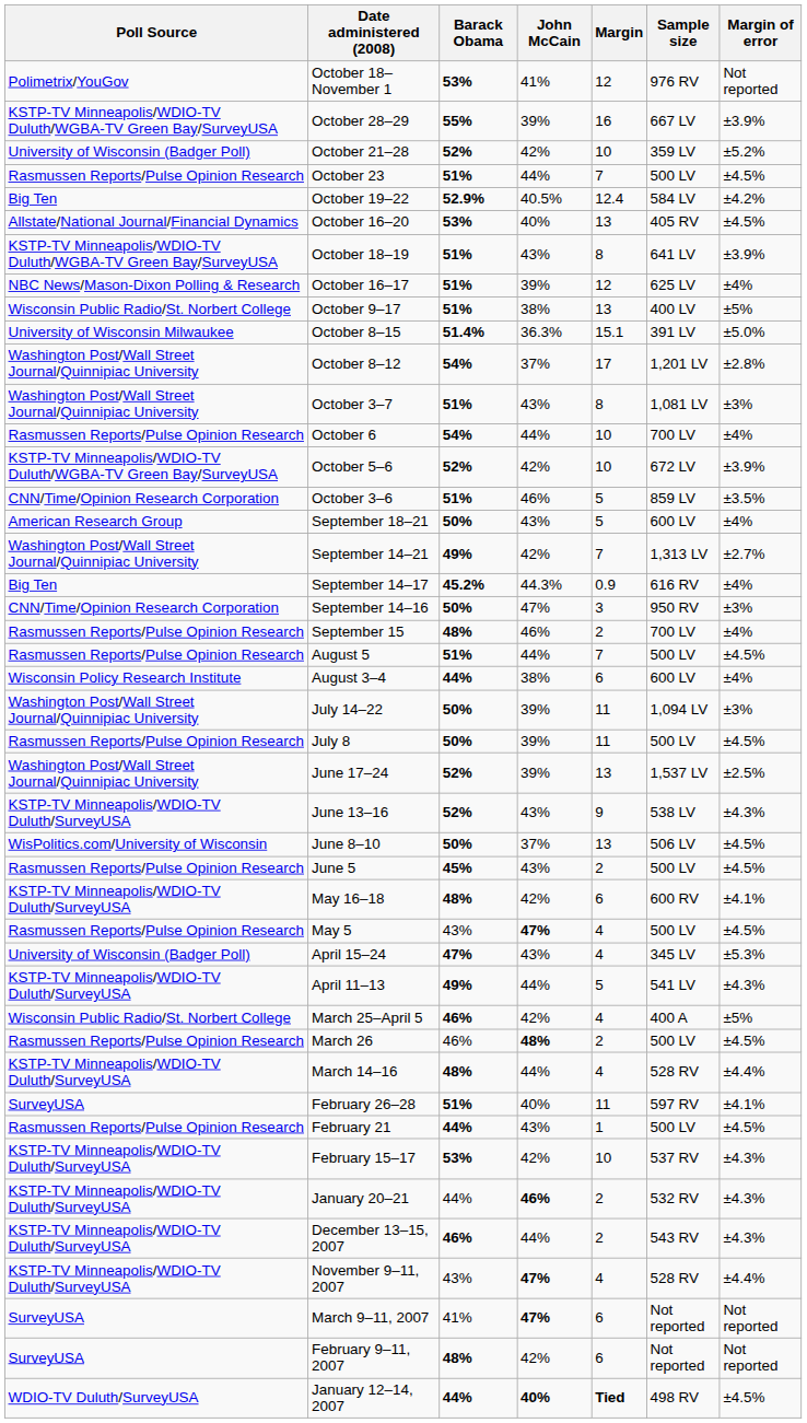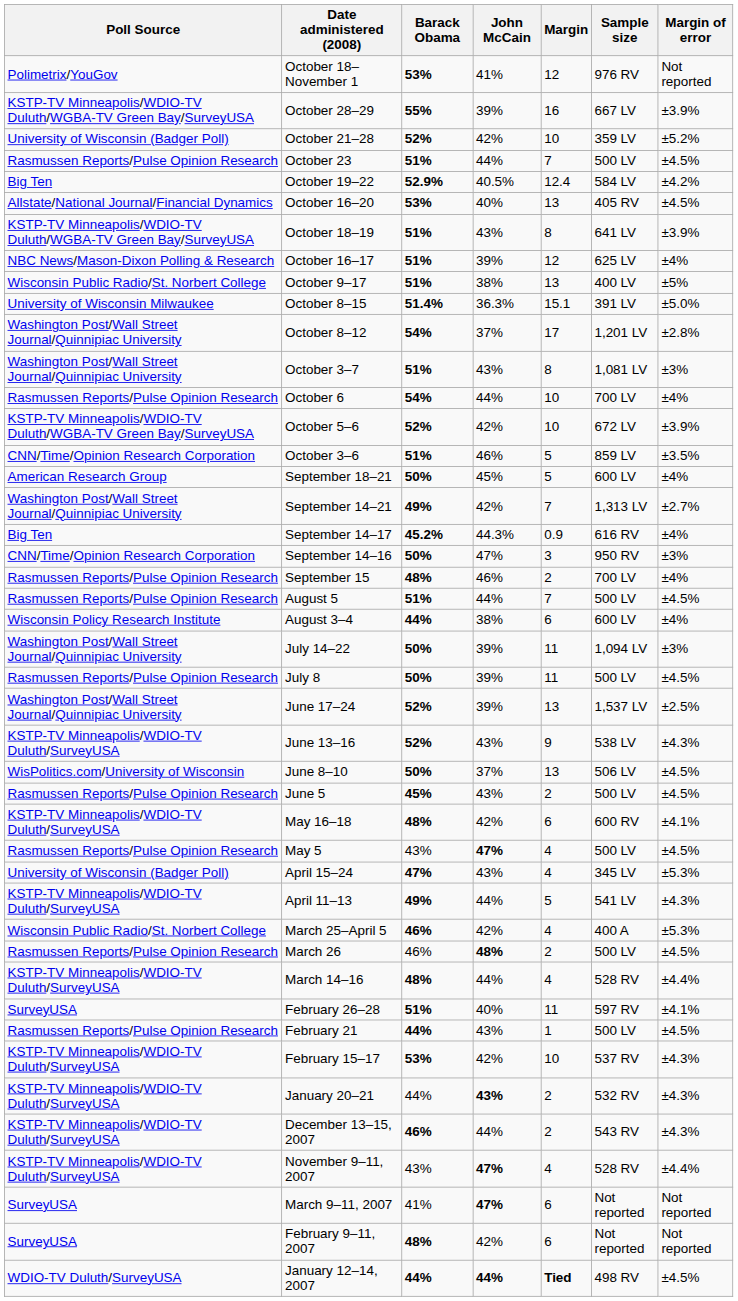 <table class="wikitable collapsible">
 <tr>
 <th>Poll Source</th>
 <th>Date administered (2008)</th>
 <th>Barack Obama</th>
 <th>John McCain</th>
 <th>Margin</th>
 <th>Sample size</th>
 <th>Margin of error</th>
 </tr>
 <tr>
 <td><a href='#'>Polimetrix</a>/<a href='#'>YouGov</a></td>
 <td>October 18–November 1</td>
 <td><strong>53%</strong></td>
 <td>41%</td>
 <td>12</td>
 <td>976 RV</td>
 <td>Not reported</td>
 </tr>
 <tr>
 <td><a href='#'>KSTP-TV Minneapolis</a>/<a href='#'>WDIO-TV Duluth</a>/<a href='#'>WGBA-TV Green Bay</a>/<a href='#'>SurveyUSA</a></td>
 <td>October 28–29</td>
 <td><strong>55%</strong></td>
 <td>39%</td>
 <td>16</td>
 <td>667 LV</td>
 <td>±3.9%</td>
 </tr>
 <tr>
 <td><a href='#'>University of Wisconsin (Badger Poll)</a></td>
 <td>October 21–28</td>
 <td><strong>52%</strong></td>
 <td>42%</td>
 <td>10</td>
 <td>359 LV</td>
 <td>±5.2%</td>
 </tr>
 <tr>
 <td><a href='#'>Rasmussen Reports</a>/<a href='#'>Pulse Opinion Research</a></td>
 <td>October 23</td>
 <td><strong>51%</strong></td>
 <td>44%</td>
 <td>7</td>
 <td>500 LV</td>
 <td>±4.5%</td>
 </tr>
 <tr>
 <td><a href='#'>Big Ten</a></td>
 <td>October 19–22</td>
 <td><strong>52.9%</strong></td>
 <td>40.5%</td>
 <td>12.4</td>
 <td>584 LV</td>
 <td>±4.2%</td>
 </tr>
 <tr>
 <td><a href='#'>Allstate</a>/<a href='#'>National Journal</a>/<a href='#'>Financial Dynamics</a></td>
 <td>October 16–20</td>
 <td><strong>53%</strong></td>
 <td>40%</td>
 <td>13</td>
 <td>405 RV</td>
 <td>±4.5%</td>
 </tr>
 <tr>
 <td><a href='#'>KSTP-TV Minneapolis</a>/<a href='#'>WDIO-TV Duluth</a>/<a href='#'>WGBA-TV Green Bay</a>/<a href='#'>SurveyUSA</a></td>
 <td>October 18–19</td>
 <td><strong>51%</strong></td>
 <td>43%</td>
 <td>8</td>
 <td>641 LV</td>
 <td>±3.9%</td>
 </tr>
 <tr>
 <td><a href='#'>NBC News</a>/<a href='#'>Mason-Dixon Polling & Research</a></td>
 <td>October 16–17</td>
 <td><strong>51%</strong></td>
 <td>39%</td>
 <td>12</td>
 <td>625 LV</td>
 <td>±4%</td>
 </tr>
 <tr>
 <td><a href='#'>Wisconsin Public Radio</a>/<a href='#'>St. Norbert College</a></td>
 <td>October 9–17</td>
 <td><strong>51%</strong></td>
 <td>38%</td>
 <td>13</td>
 <td>400 LV</td>
 <td>±5%</td>
 </tr>
 <tr>
 <td><a href='#'>University of Wisconsin Milwaukee</a></td>
 <td>October 8–15</td>
 <td><strong>51.4%</strong></td>
 <td>36.3%</td>
 <td>15.1</td>
 <td>391 LV</td>
 <td>±5.0%</td>
 </tr>
 <tr>
 <td><a href='#'>Washington Post</a>/<a href='#'>Wall Street Journal</a>/<a href='#'>Quinnipiac University</a></td>
 <td>October 8–12</td>
 <td><strong>54%</strong></td>
 <td>37%</td>
 <td>17</td>
 <td>1,201 LV</td>
 <td>±2.8%</td>
 </tr>
 <tr>
 <td><a href='#'>Washington Post</a>/<a href='#'>Wall Street Journal</a>/<a href='#'>Quinnipiac University</a></td>
 <td>October 3–7</td>
 <td><strong>51%</strong></td>
 <td>43%</td>
 <td>8</td>
 <td>1,081 LV</td>
 <td>±3%</td>
 </tr>
 <tr>
 <td><a href='#'>Rasmussen Reports</a>/<a href='#'>Pulse Opinion Research</a></td>
 <td>October 6</td>
 <td><strong>54%</strong></td>
 <td>44%</td>
 <td>10</td>
 <td>700 LV</td>
 <td>±4%</td>
 </tr>
 <tr>
 <td><a href='#'>KSTP-TV Minneapolis</a>/<a href='#'>WDIO-TV Duluth</a>/<a href='#'>WGBA-TV Green Bay</a>/<a href='#'>SurveyUSA</a></td>
 <td>October 5–6</td>
 <td><strong>52%</strong></td>
 <td>42%</td>
 <td>10</td>
 <td>672 LV</td>
 <td>±3.9%</td>
 </tr>
 <tr>
 <td><a href='#'>CNN</a>/<a href='#'>Time</a>/<a href='#'>Opinion Research Corporation</a></td>
 <td>October 3–6</td>
 <td><strong>51%</strong></td>
 <td>46%</td>
 <td>5</td>
 <td>859 LV</td>
 <td>±3.5%</td>
 </tr>
 <tr>
 <td><a href='#'>American Research Group</a></td>
 <td>September 18–21</td>
 <td><strong>50%</strong></td>
-<td>43%</td>
+<td>45%</td>
 <td>5</td>
 <td>600 LV</td>
 <td>±4%</td>
 </tr>
 <tr>
 <td><a href='#'>Washington Post</a>/<a href='#'>Wall Street Journal</a>/<a href='#'>Quinnipiac University</a></td>
 <td>September 14–21</td>
 <td><strong>49%</strong></td>
 <td>42%</td>
 <td>7</td>
 <td>1,313 LV</td>
 <td>±2.7%</td>
 </tr>
 <tr>
 <td><a href='#'>Big Ten</a></td>
 <td>September 14–17</td>
 <td><strong>45.2%</strong></td>
 <td>44.3%</td>
 <td>0.9</td>
 <td>616 RV</td>
 <td>±4%</td>
 </tr>
 <tr>
 <td><a href='#'>CNN</a>/<a href='#'>Time</a>/<a href='#'>Opinion Research Corporation</a></td>
 <td>September 14–16</td>
 <td><strong>50%</strong></td>
 <td>47%</td>
 <td>3</td>
 <td>950 RV</td>
 <td>±3%</td>
 </tr>
 <tr>
 <td><a href='#'>Rasmussen Reports</a>/<a href='#'>Pulse Opinion Research</a></td>
 <td>September 15</td>
 <td><strong>48%</strong></td>
 <td>46%</td>
 <td>2</td>
 <td>700 LV</td>
 <td>±4%</td>
 </tr>
 <tr>
 <td><a href='#'>Rasmussen Reports</a>/<a href='#'>Pulse Opinion Research</a></td>
 <td>August 5</td>
 <td><strong>51%</strong></td>
 <td>44%</td>
 <td>7</td>
 <td>500 LV</td>
 <td>±4.5%</td>
 </tr>
 <tr>
 <td><a href='#'>Wisconsin Policy Research Institute</a></td>
 <td>August 3–4</td>
 <td><strong>44%</strong></td>
 <td>38%</td>
 <td>6</td>
 <td>600 LV</td>
 <td>±4%</td>
 </tr>
 <tr>
 <td><a href='#'>Washington Post</a>/<a href='#'>Wall Street Journal</a>/<a href='#'>Quinnipiac University</a></td>
 <td>July 14–22</td>
 <td><strong>50%</strong></td>
 <td>39%</td>
 <td>11</td>
 <td>1,094 LV</td>
 <td>±3%</td>
 </tr>
 <tr>
 <td><a href='#'>Rasmussen Reports</a>/<a href='#'>Pulse Opinion Research</a></td>
 <td>July 8</td>
 <td><strong>50%</strong></td>
 <td>39%</td>
 <td>11</td>
 <td>500 LV</td>
 <td>±4.5%</td>
 </tr>
 <tr>
 <td><a href='#'>Washington Post</a>/<a href='#'>Wall Street Journal</a>/<a href='#'>Quinnipiac University</a></td>
 <td>June 17–24</td>
 <td><strong>52%</strong></td>
 <td>39%</td>
 <td>13</td>
 <td>1,537 LV</td>
 <td>±2.5%</td>
 </tr>
 <tr>
 <td><a href='#'>KSTP-TV Minneapolis</a>/<a href='#'>WDIO-TV Duluth</a>/<a href='#'>SurveyUSA</a></td>
 <td>June 13–16</td>
 <td><strong>52%</strong></td>
 <td>43%</td>
 <td>9</td>
 <td>538 LV</td>
 <td>±4.3%</td>
 </tr>
 <tr>
 <td><a href='#'>WisPolitics.com</a>/<a href='#'>University of Wisconsin</a></td>
 <td>June 8–10</td>
 <td><strong>50%</strong></td>
 <td>37%</td>
 <td>13</td>
 <td>506 LV</td>
 <td>±4.5%</td>
 </tr>
 <tr>
 <td><a href='#'>Rasmussen Reports</a>/<a href='#'>Pulse Opinion Research</a></td>
 <td>June 5</td>
 <td><strong>45%</strong></td>
 <td>43%</td>
 <td>2</td>
 <td>500 LV</td>
 <td>±4.5%</td>
 </tr>
 <tr>
 <td><a href='#'>KSTP-TV Minneapolis</a>/<a href='#'>WDIO-TV Duluth</a>/<a href='#'>SurveyUSA</a></td>
 <td>May 16–18</td>
 <td><strong>48%</strong></td>
 <td>42%</td>
 <td>6</td>
 <td>600 RV</td>
 <td>±4.1%</td>
 </tr>
 <tr>
 <td><a href='#'>Rasmussen Reports</a>/<a href='#'>Pulse Opinion Research</a></td>
 <td>May 5</td>
 <td>43%</td>
 <td><strong>47%</strong></td>
 <td>4</td>
 <td>500 LV</td>
 <td>±4.5%</td>
 </tr>
 <tr>
 <td><a href='#'>University of Wisconsin (Badger Poll)</a></td>
 <td>April 15–24</td>
 <td><strong>47%</strong></td>
 <td>43%</td>
 <td>4</td>
 <td>345 LV</td>
 <td>±5.3%</td>
 </tr>
 <tr>
 <td><a href='#'>KSTP-TV Minneapolis</a>/<a href='#'>WDIO-TV Duluth</a>/<a href='#'>SurveyUSA</a></td>
 <td>April 11–13</td>
 <td><strong>49%</strong></td>
 <td>44%</td>
 <td>5</td>
 <td>541 LV</td>
 <td>±4.3%</td>
 </tr>
 <tr>
 <td><a href='#'>Wisconsin Public Radio</a>/<a href='#'>St. Norbert College</a></td>
 <td>March 25–April 5</td>
 <td><strong>46%</strong></td>
 <td>42%</td>
 <td>4</td>
 <td>400 A</td>
-<td>±5%</td>
+<td>±5.3%</td>
 </tr>
 <tr>
 <td><a href='#'>Rasmussen Reports</a>/<a href='#'>Pulse Opinion Research</a></td>
 <td>March 26</td>
 <td>46%</td>
 <td><strong>48%</strong></td>
 <td>2</td>
 <td>500 LV</td>
 <td>±4.5%</td>
 </tr>
 <tr>
 <td><a href='#'>KSTP-TV Minneapolis</a>/<a href='#'>WDIO-TV Duluth</a>/<a href='#'>SurveyUSA</a></td>
 <td>March 14–16</td>
 <td><strong>48%</strong></td>
 <td>44%</td>
 <td>4</td>
 <td>528 RV</td>
 <td>±4.4%</td>
 </tr>
 <tr>
 <td><a href='#'>SurveyUSA</a></td>
 <td>February 26–28</td>
 <td><strong>51%</strong></td>
 <td>40%</td>
 <td>11</td>
 <td>597 RV</td>
 <td>±4.1%</td>
 </tr>
 <tr>
 <td><a href='#'>Rasmussen Reports</a>/<a href='#'>Pulse Opinion Research</a></td>
 <td>February 21</td>
 <td><strong>44%</strong></td>
 <td>43%</td>
 <td>1</td>
 <td>500 LV</td>
 <td>±4.5%</td>
 </tr>
 <tr>
 <td><a href='#'>KSTP-TV Minneapolis</a>/<a href='#'>WDIO-TV Duluth</a>/<a href='#'>SurveyUSA</a></td>
 <td>February 15–17</td>
 <td><strong>53%</strong></td>
 <td>42%</td>
 <td>10</td>
 <td>537 RV</td>
 <td>±4.3%</td>
 </tr>
 <tr>
 <td><a href='#'>KSTP-TV Minneapolis</a>/<a href='#'>WDIO-TV Duluth</a>/<a href='#'>SurveyUSA</a></td>
 <td>January 20–21</td>
 <td>44%</td>
-<td><strong>46%</strong></td>
+<td><strong>43%</strong></td>
 <td>2</td>
 <td>532 RV</td>
 <td>±4.3%</td>
 </tr>
 <tr>
 <td><a href='#'>KSTP-TV Minneapolis</a>/<a href='#'>WDIO-TV Duluth</a>/<a href='#'>SurveyUSA</a></td>
 <td>December 13–15, 2007</td>
 <td><strong>46%</strong></td>
 <td>44%</td>
 <td>2</td>
 <td>543 RV</td>
 <td>±4.3%</td>
 </tr>
 <tr>
 <td><a href='#'>KSTP-TV Minneapolis</a>/<a href='#'>WDIO-TV Duluth</a>/<a href='#'>SurveyUSA</a></td>
 <td>November 9–11, 2007</td>
 <td>43%</td>
 <td><strong>47%</strong></td>
 <td>4</td>
 <td>528 RV</td>
 <td>±4.4%</td>
 </tr>
 <tr>
 <td><a href='#'>SurveyUSA</a></td>
 <td>March 9–11, 2007</td>
 <td>41%</td>
 <td><strong>47%</strong></td>
 <td>6</td>
 <td>Not reported</td>
 <td>Not reported</td>
 </tr>
 <tr>
 <td><a href='#'>SurveyUSA</a></td>
 <td>February 9–11, 2007</td>
 <td><strong>48%</strong></td>
 <td>42%</td>
 <td>6</td>
 <td>Not reported</td>
 <td>Not reported</td>
 </tr>
 <tr>
 <td><a href='#'>WDIO-TV Duluth</a>/<a href='#'>SurveyUSA</a></td>
 <td>January 12–14, 2007</td>
 <td><strong>44%</strong></td>
-<td><strong>40%</strong></td>
+<td><strong>44%</strong></td>
 <td><strong>Tied</strong></td>
 <td>498 RV</td>
 <td>±4.5%</td>
 </tr>
 </table>
